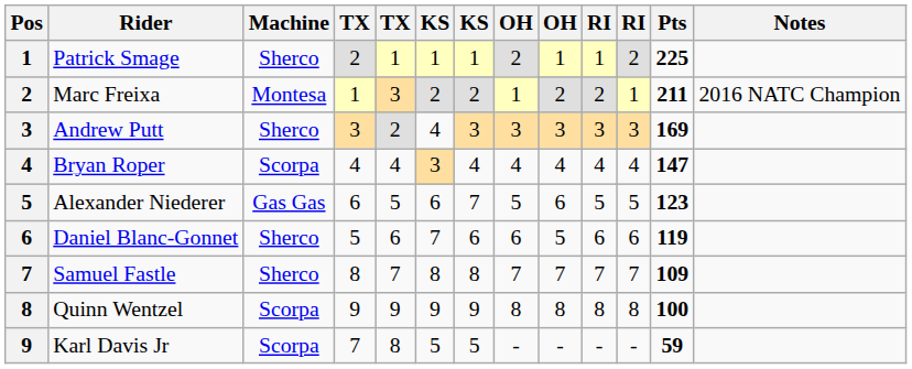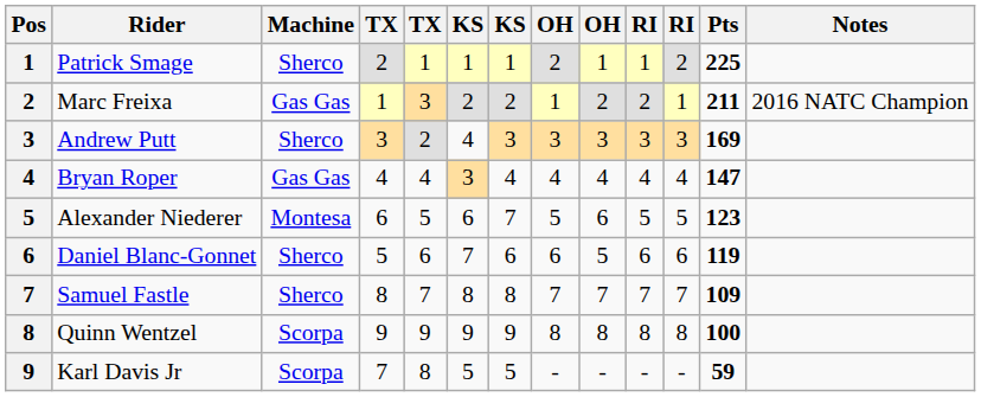 <table class="wikitable" style="font-size: 85%; text-align:center">
 <tr valign="top">
 <th valign="middle">Pos</th>
 <th valign="middle">Rider</th>
 <th valign="middle">Machine</th>
 <th>TX<br></th>
 <th>TX<br></th>
 <th>KS<br></th>
 <th>KS<br></th>
 <th>OH<br></th>
 <th>OH<br></th>
 <th>RI<br></th>
 <th>RI<br></th>
 <th valign="middle">Pts</th>
 <th>Notes</th>
 </tr>
 <tr>
 <th>1</th>
 <td align="left"> <a href='#'>Patrick Smage</a></td>
 <td><a href='#'>Sherco</a></td>
 <td style="background:#dfdfdf;">2</td>
 <td style="background:#ffffbf;">1</td>
 <td style="background:#ffffbf;">1</td>
 <td style="background:#ffffbf;">1</td>
 <td style="background:#dfdfdf;">2</td>
 <td style="background:#ffffbf;">1</td>
 <td style="background:#ffffbf;">1</td>
 <td style="background:#dfdfdf;">2</td>
 <td><strong>225</strong></td>
 <td></td>
 </tr>
 <tr>
 <th>2</th>
 <td align="left"> Marc Freixa</td>
-<td><a href='#'>Montesa</a></td>
+<td><a href='#'>Gas Gas</a></td>
 <td style="background:#ffffbf;">1</td>
 <td style="background:#ffdf9f;">3</td>
 <td style="background:#dfdfdf;">2</td>
 <td style="background:#dfdfdf;">2</td>
 <td style="background:#ffffbf;">1</td>
 <td style="background:#dfdfdf;">2</td>
 <td style="background:#dfdfdf;">2</td>
 <td style="background:#ffffbf;">1</td>
 <td><strong>211</strong></td>
 <td>2016 NATC Champion</td>
 </tr>
 <tr>
 <th>3</th>
 <td align="left"> <a href='#'>Andrew Putt</a></td>
 <td><a href='#'>Sherco</a></td>
 <td style="background:#ffdf9f;">3</td>
 <td style="background:#dfdfdf;">2</td>
 <td>4</td>
 <td style="background:#ffdf9f;">3</td>
 <td style="background:#ffdf9f;">3</td>
 <td style="background:#ffdf9f;">3</td>
 <td style="background:#ffdf9f;">3</td>
 <td style="background:#ffdf9f;">3</td>
 <td><strong>169</strong></td>
 <td></td>
 </tr>
 <tr>
 <th>4</th>
 <td align="left"> <a href='#'>Bryan Roper</a></td>
-<td><a href='#'>Scorpa</a></td>
+<td><a href='#'>Gas Gas</a></td>
 <td>4</td>
 <td>4</td>
 <td style="background:#ffdf9f;">3</td>
 <td>4</td>
 <td>4</td>
 <td>4</td>
 <td>4</td>
 <td>4</td>
 <td><strong>147</strong></td>
 <td></td>
 </tr>
 <tr>
 <th>5</th>
 <td align="left"> Alexander Niederer</td>
-<td><a href='#'>Gas Gas</a></td>
+<td><a href='#'>Montesa</a></td>
 <td>6</td>
 <td>5</td>
 <td>6</td>
 <td>7</td>
 <td>5</td>
 <td>6</td>
 <td>5</td>
 <td>5</td>
 <td><strong>123</strong></td>
 <td></td>
 </tr>
 <tr>
 <th>6</th>
 <td align="left"> <a href='#'>Daniel Blanc-Gonnet</a></td>
 <td><a href='#'>Sherco</a></td>
 <td>5</td>
 <td>6</td>
 <td>7</td>
 <td>6</td>
 <td>6</td>
 <td>5</td>
 <td>6</td>
 <td>6</td>
 <td><strong>119</strong></td>
 <td></td>
 </tr>
 <tr>
 <th>7</th>
 <td align="left"> <a href='#'>Samuel Fastle</a></td>
 <td><a href='#'>Sherco</a></td>
 <td>8</td>
 <td>7</td>
 <td>8</td>
 <td>8</td>
 <td>7</td>
 <td>7</td>
 <td>7</td>
 <td>7</td>
 <td><strong>109</strong></td>
 <td></td>
 </tr>
 <tr>
 <th>8</th>
 <td align="left"> Quinn Wentzel</td>
 <td><a href='#'>Scorpa</a></td>
 <td>9</td>
 <td>9</td>
 <td>9</td>
 <td>9</td>
 <td>8</td>
 <td>8</td>
 <td>8</td>
 <td>8</td>
 <td><strong>100</strong></td>
 <td></td>
 </tr>
 <tr>
 <th>9</th>
 <td align="left"> Karl Davis Jr</td>
 <td><a href='#'>Scorpa</a></td>
 <td>7</td>
 <td>8</td>
 <td>5</td>
 <td>5</td>
 <td>-</td>
 <td>-</td>
 <td>-</td>
 <td>-</td>
 <td><strong>59</strong></td>
 <td></td>
 </tr>
 </table>
